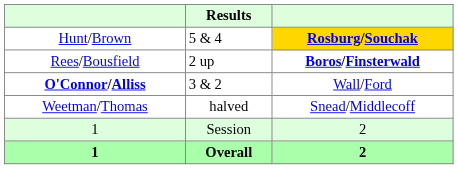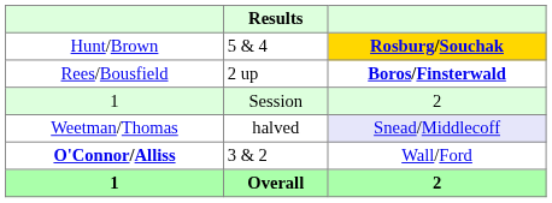 <table border="1" cellpadding="3" style="border-collapse:collapse; text-align:center;">
 <tr style="background:#dfd;">
 <th style="width:12em;"></th>
 <th style="width:5.5em;">Results</th>
 <th style="width:12em;"></th>
 </tr>
 <tr>
 <td><a href='#'>Hunt</a>/<a href='#'>Brown</a></td>
 <td align=left> 5 & 4</td>
 <td style="background: gold;"><strong><a href='#'>Rosburg</a>/<a href='#'>Souchak</a></strong></td>
 </tr>
 <tr>
 <td><a href='#'>Rees</a>/<a href='#'>Bousfield</a></td>
 <td align=left> 2 up</td>
 <td><strong><a href='#'>Boros</a>/<a href='#'>Finsterwald</a></strong></td>
 </tr>
+<tr style="background:#dfd;">
+<td>1</td>
+<td>Session</td>
+<td>2</td>
+</tr>
+<tr>
+<td><a href='#'>Weetman</a>/<a href='#'>Thomas</a></td>
+<td>halved</td>
+<td style="background: lavender;"><a href='#'>Snead</a>/<a href='#'>Middlecoff</a></td>
+</tr>
 <tr>
 <td><strong><a href='#'>O'Connor</a>/<a href='#'>Alliss</a></strong></td>
 <td align=left> 3 & 2</td>
 <td><a href='#'>Wall</a>/<a href='#'>Ford</a></td>
-</tr>
-<tr>
-<td><a href='#'>Weetman</a>/<a href='#'>Thomas</a></td>
-<td>halved</td>
-<td><a href='#'>Snead</a>/<a href='#'>Middlecoff</a></td>
-</tr>
-<tr style="background:#dfd;">
-<td>1</td>
-<td>Session</td>
-<td>2</td>
 </tr>
 <tr style="background:#afa;">
 <th>1</th>
 <th>Overall</th>
 <th>2</th>
 </tr>
 </table>
